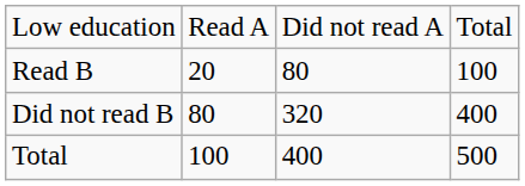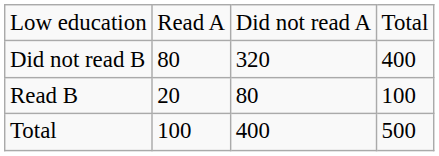 <table class="wikitable">
 <tr>
 <td>Low education</td>
 <td>Read A</td>
 <td>Did not read A</td>
 <td>Total</td>
 </tr>
 <tr>
+<td>Did not read B</td>
+<td>80</td>
+<td>320</td>
+<td>400</td>
+</tr>
+<tr>
 <td>Read B</td>
 <td>20</td>
 <td>80</td>
 <td>100</td>
-</tr>
-<tr>
-<td>Did not read B</td>
-<td>80</td>
-<td>320</td>
-<td>400</td>
 </tr>
 <tr>
 <td>Total</td>
 <td>100</td>
 <td>400</td>
 <td>500</td>
 </tr>
 </table>
